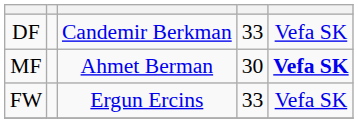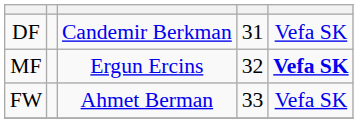 <table class="wikitable sortable" style="text-align: center">
 <tr>
 <th></th>
 <th></th>
 <th></th>
 <th></th>
 <th></th>
 </tr>
 <tr>
 <td>DF</td>
 <td></td>
 <td><a href='#'>Candemir Berkman</a></td>
-<td>33</td>
+<td>31</td>
 <td><a href='#'>Vefa SK</a></td>
 </tr>
 <tr>
 <td>MF</td>
 <td></td>
-<td><a href='#'>Ahmet Berman</a></td>
-<td>30</td>
+<td><a href='#'>Ergun Ercins</a></td>
+<td>32</td>
 <td><strong><a href='#'>Vefa SK</a></strong></td>
 </tr>
 <tr>
 <td>FW</td>
 <td></td>
-<td><a href='#'>Ergun Ercins</a></td>
+<td><a href='#'>Ahmet Berman</a></td>
 <td>33</td>
 <td><a href='#'>Vefa SK</a></td>
 </tr>
 <tr>
 </tr>
 </table>
